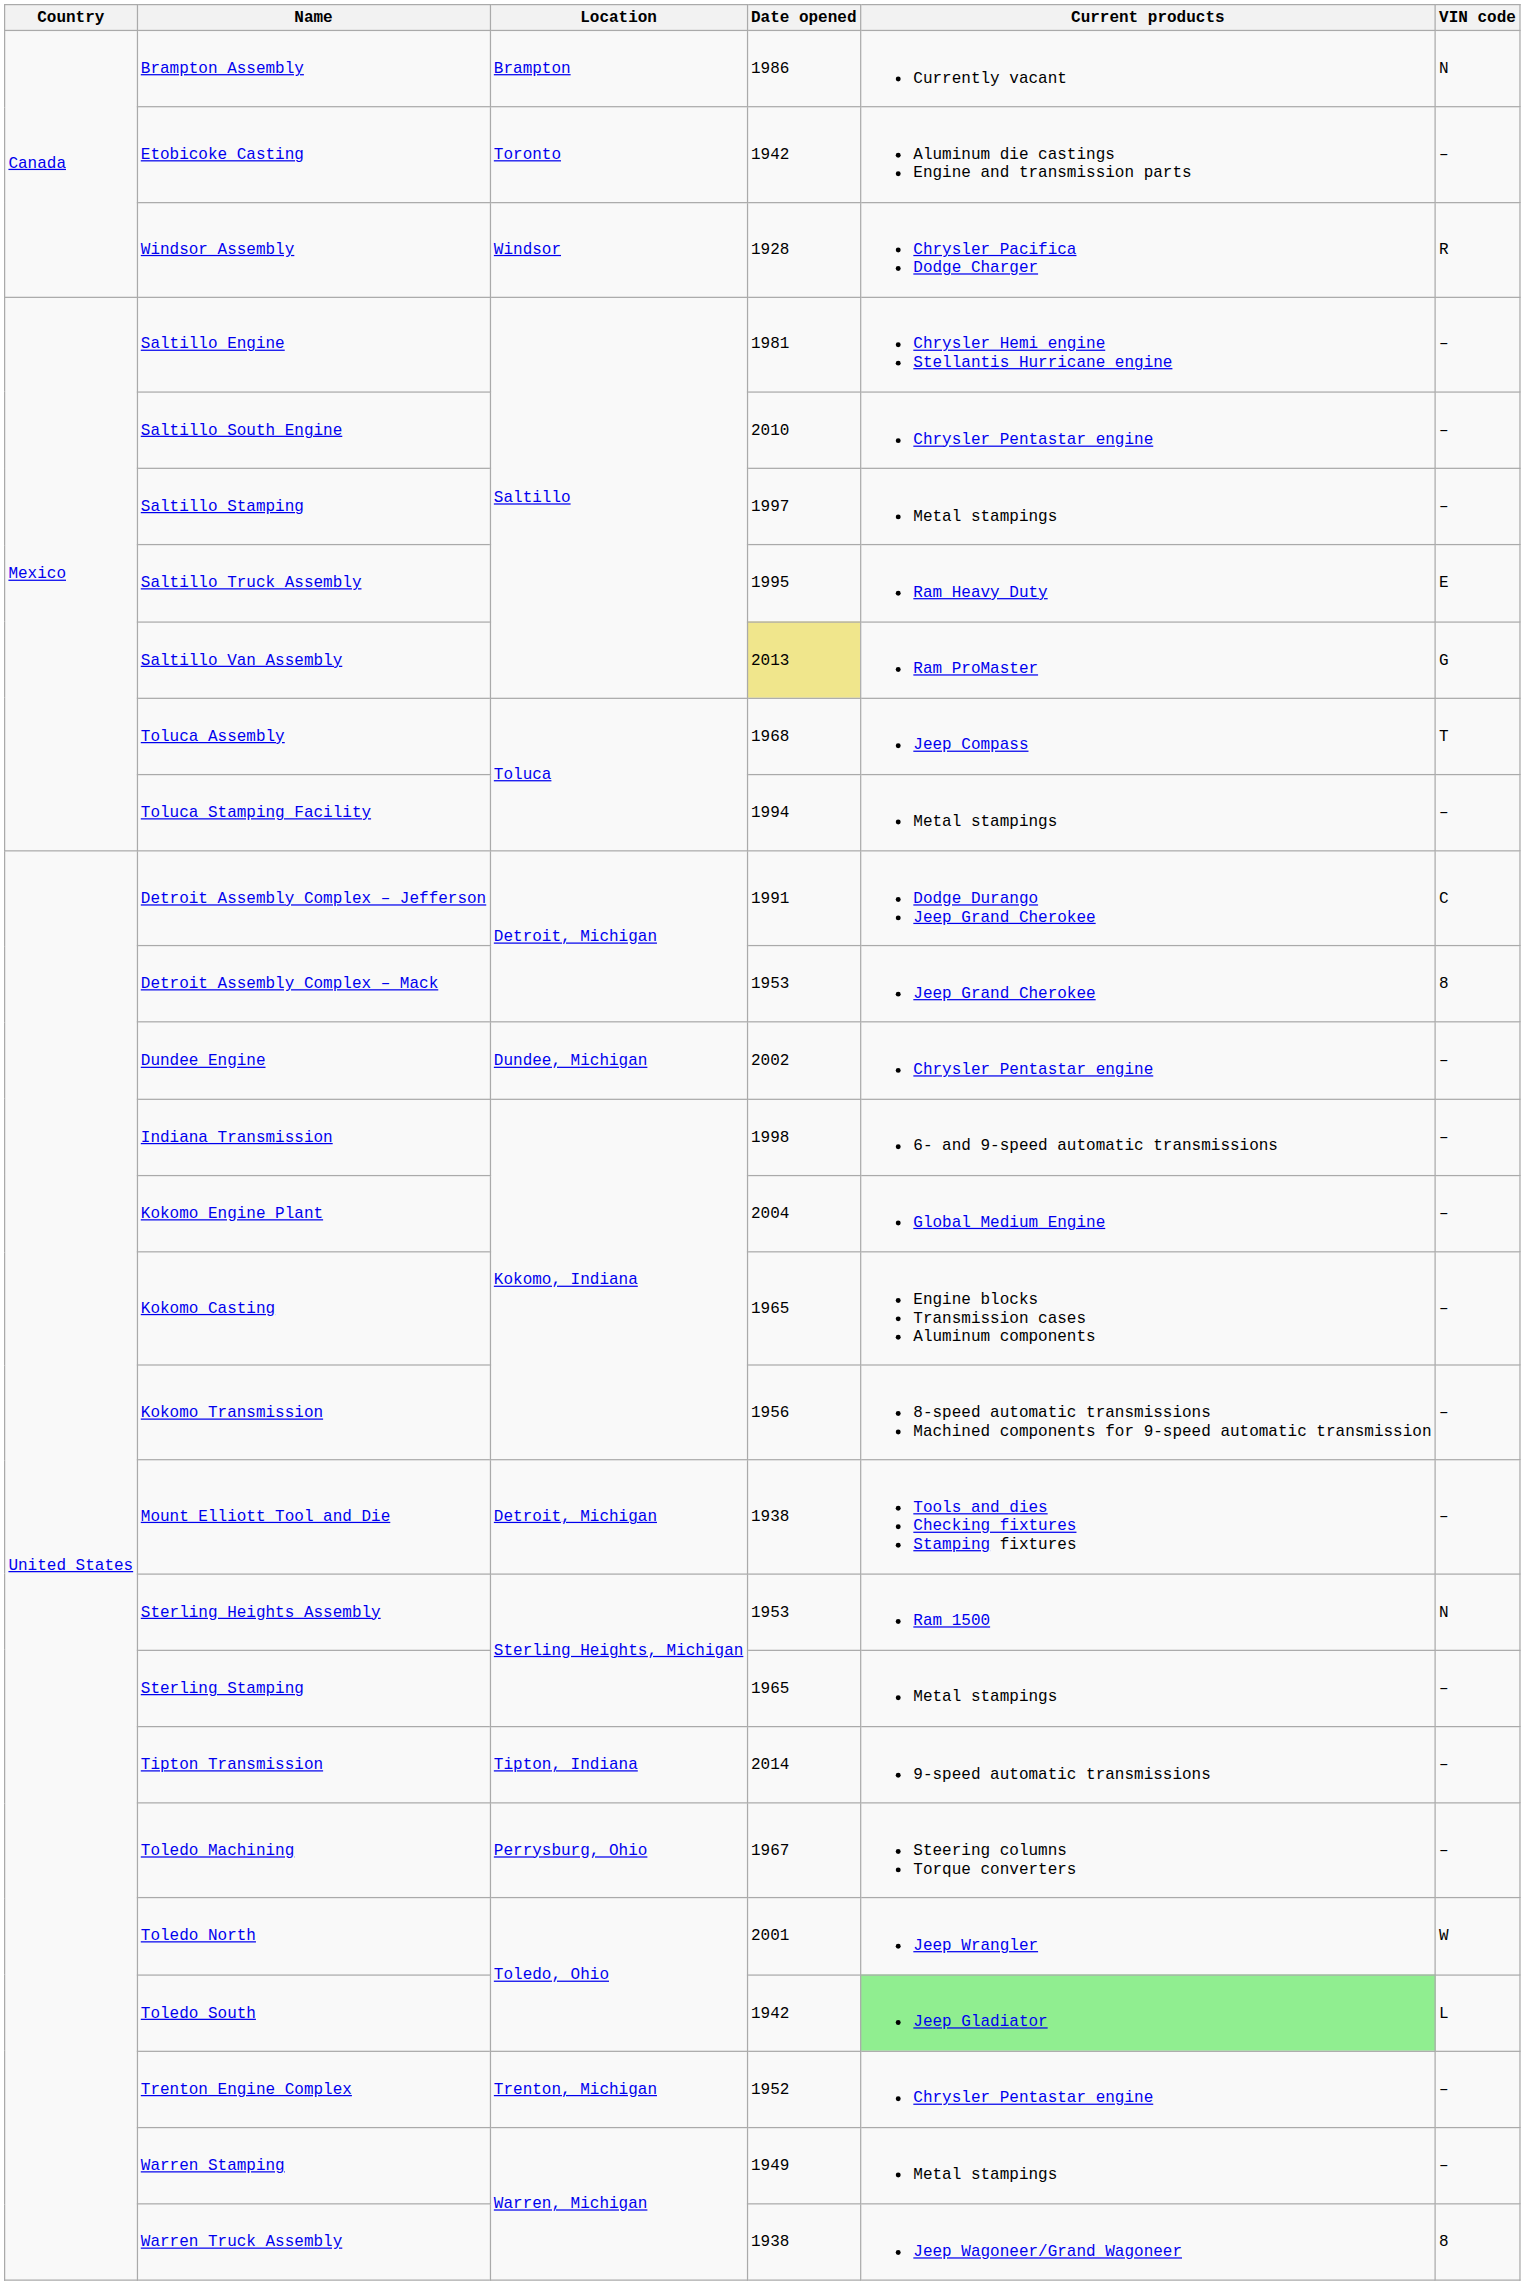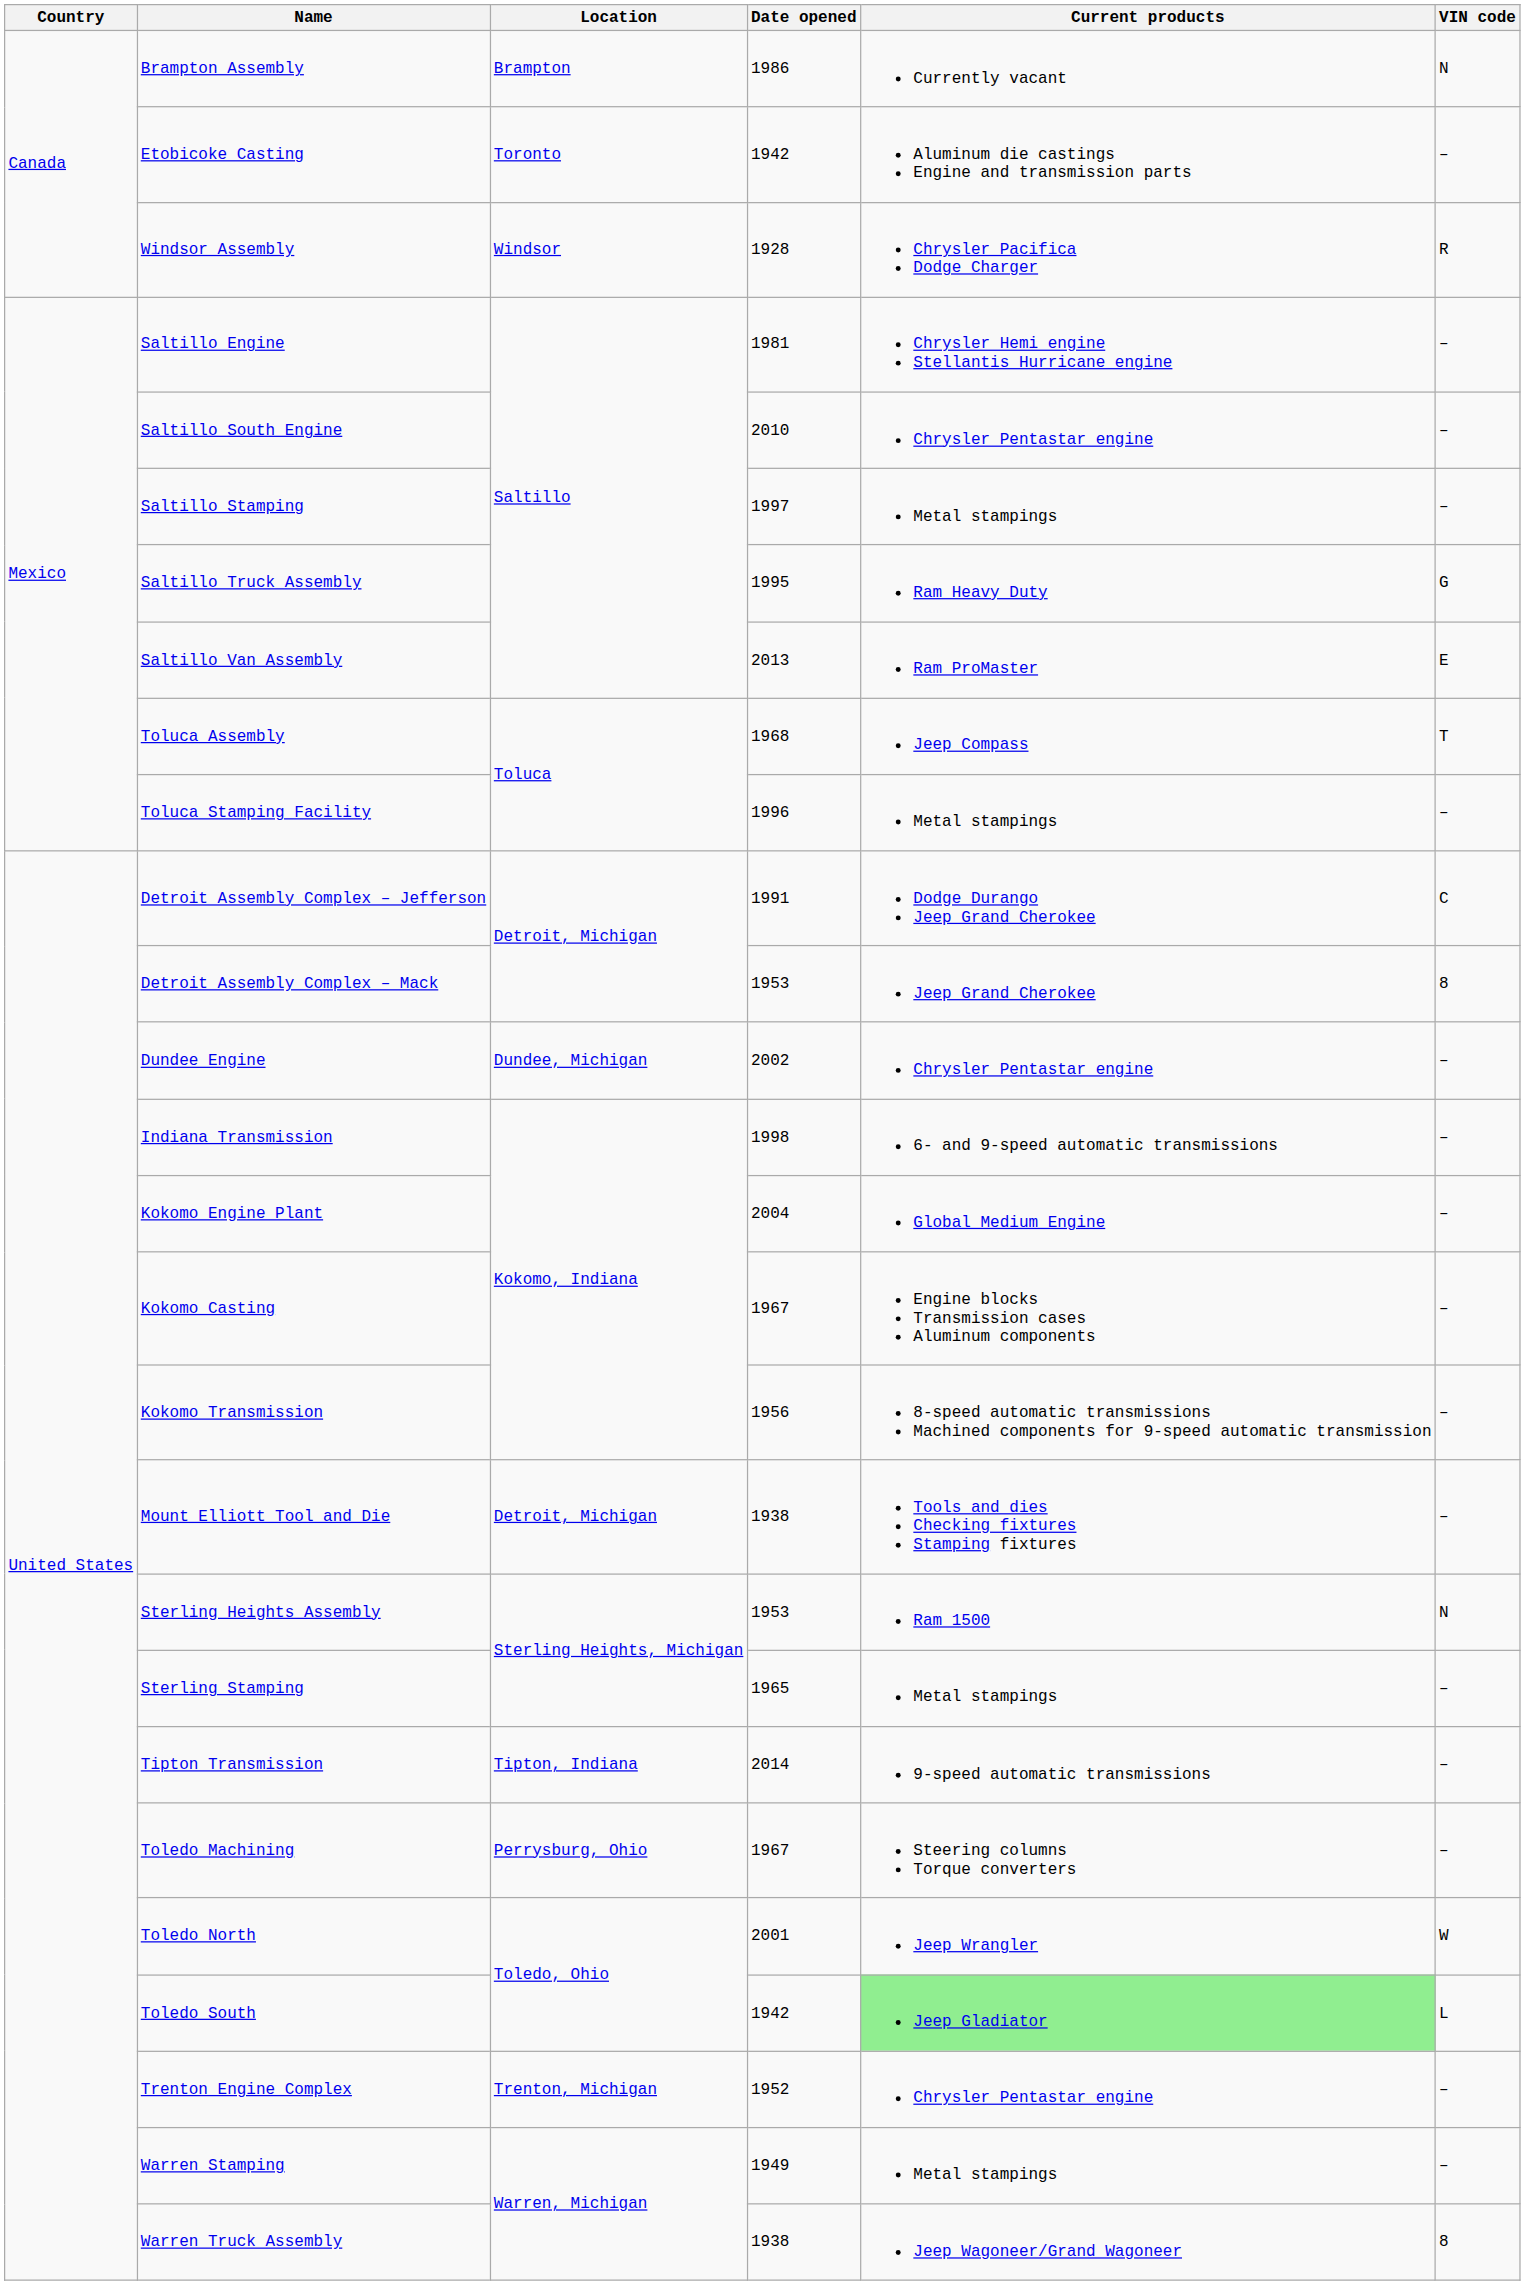 <table class="wikitable sortable sticky-header">
 <tr>
 <th>Country</th>
 <th>Name</th>
 <th>Location</th>
 <th>Date opened</th>
 <th>Current products</th>
 <th>VIN code</th>
 </tr>
 <tr>
 <td rowspan="3"><a href='#'>Canada</a></td>
 <td><a href='#'>Brampton Assembly</a></td>
 <td><a href='#'>Brampton</a></td>
 <td>1986</td>
 <td><br><ul><li>Currently vacant</li></ul></td>
 <td><code>N</code></td>
 </tr>
 <tr>
 <td><a href='#'>Etobicoke Casting</a></td>
 <td><a href='#'>Toronto</a></td>
 <td>1942</td>
 <td><br><ul><li>Aluminum die castings</li><li>Engine and transmission parts</li></ul></td>
 <td>–</td>
 </tr>
 <tr>
 <td><a href='#'>Windsor Assembly</a></td>
 <td><a href='#'>Windsor</a></td>
 <td>1928</td>
 <td><br><ul><li><a href='#'>Chrysler Pacifica</a></li><li><a href='#'>Dodge Charger</a></li></ul></td>
 <td><code>R</code></td>
 </tr>
 <tr>
 <td rowspan="7"><a href='#'>Mexico</a></td>
 <td><a href='#'>Saltillo Engine</a></td>
 <td rowspan="5"><a href='#'>Saltillo</a></td>
 <td>1981</td>
 <td><br><ul><li><a href='#'>Chrysler Hemi engine</a></li><li><a href='#'>Stellantis Hurricane engine</a></li></ul></td>
 <td>–</td>
 </tr>
 <tr>
 <td><a href='#'>Saltillo South Engine</a></td>
 <td>2010</td>
 <td><br><ul><li><a href='#'>Chrysler Pentastar engine</a></li></ul></td>
 <td>–</td>
 </tr>
 <tr>
 <td><a href='#'>Saltillo Stamping</a></td>
 <td>1997</td>
 <td><br><ul><li>Metal stampings</li></ul></td>
 <td>–</td>
 </tr>
 <tr>
 <td><a href='#'>Saltillo Truck Assembly</a></td>
 <td>1995</td>
 <td><br><ul><li><a href='#'>Ram Heavy Duty</a></li></ul></td>
-<td><code>E</code></td>
+<td><code>G</code></td>
 </tr>
 <tr>
 <td><a href='#'>Saltillo Van Assembly</a></td>
-<td style="background: khaki;">2013</td>
+<td>2013</td>
 <td><br><ul><li><a href='#'>Ram ProMaster</a></li></ul></td>
-<td><code>G</code></td>
+<td><code>E</code></td>
 </tr>
 <tr>
 <td><a href='#'>Toluca Assembly</a></td>
 <td rowspan="2"><a href='#'>Toluca</a></td>
 <td>1968</td>
 <td><br><ul><li><a href='#'>Jeep Compass</a></li></ul></td>
 <td><code>T</code></td>
 </tr>
 <tr>
 <td><a href='#'>Toluca Stamping Facility</a></td>
-<td>1994</td>
+<td>1996</td>
 <td><br><ul><li>Metal stampings</li></ul></td>
 <td>–</td>
 </tr>
 <tr>
 <td rowspan="17"><a href='#'>United States</a></td>
 <td><a href='#'>Detroit Assembly Complex – Jefferson</a></td>
 <td rowspan="2"><a href='#'>Detroit, Michigan</a></td>
 <td>1991</td>
 <td><br><ul><li><a href='#'>Dodge Durango</a></li><li><a href='#'>Jeep Grand Cherokee</a></li></ul></td>
 <td><code>C</code></td>
 </tr>
 <tr>
 <td><a href='#'>Detroit Assembly Complex – Mack</a></td>
 <td>1953</td>
 <td><br><ul><li><a href='#'>Jeep Grand Cherokee</a></li></ul></td>
 <td><code>8</code></td>
 </tr>
 <tr>
 <td><a href='#'>Dundee Engine</a></td>
 <td><a href='#'>Dundee, Michigan</a></td>
 <td>2002</td>
 <td><br><ul><li><a href='#'>Chrysler Pentastar engine</a></li></ul></td>
 <td>–</td>
 </tr>
 <tr>
 <td><a href='#'>Indiana Transmission</a></td>
 <td rowspan="4"><a href='#'>Kokomo, Indiana</a></td>
 <td>1998</td>
 <td><br><ul><li>6- and 9-speed automatic transmissions</li></ul></td>
 <td>–</td>
 </tr>
 <tr>
 <td><a href='#'>Kokomo Engine Plant</a></td>
 <td>2004</td>
 <td><br><ul><li><a href='#'>Global Medium Engine</a></li></ul></td>
 <td>–</td>
 </tr>
 <tr>
 <td><a href='#'>Kokomo Casting</a></td>
-<td>1965</td>
+<td>1967</td>
 <td><br><ul><li>Engine blocks</li><li>Transmission cases</li><li>Aluminum components</li></ul></td>
 <td>–</td>
 </tr>
 <tr>
 <td><a href='#'>Kokomo Transmission</a></td>
 <td>1956</td>
 <td><br><ul><li>8-speed automatic transmissions</li><li>Machined components for 9-speed automatic transmission</li></ul></td>
 <td>–</td>
 </tr>
 <tr>
 <td><a href='#'>Mount Elliott Tool and Die</a></td>
 <td><a href='#'>Detroit, Michigan</a></td>
 <td>1938</td>
 <td><br><ul><li><a href='#'>Tools and dies</a></li><li><a href='#'>Checking fixtures</a></li><li><a href='#'>Stamping</a> fixtures</li></ul></td>
 <td>–</td>
 </tr>
 <tr>
 <td><a href='#'>Sterling Heights Assembly</a></td>
 <td rowspan="2"><a href='#'>Sterling Heights, Michigan</a></td>
 <td>1953</td>
 <td><br><ul><li><a href='#'>Ram 1500</a></li></ul></td>
 <td><code>N</code></td>
 </tr>
 <tr>
 <td><a href='#'>Sterling Stamping</a></td>
 <td>1965</td>
 <td><br><ul><li>Metal stampings</li></ul></td>
 <td>–</td>
 </tr>
 <tr>
 <td><a href='#'>Tipton Transmission</a></td>
 <td><a href='#'>Tipton, Indiana</a></td>
 <td>2014</td>
 <td><br><ul><li>9-speed automatic transmissions</li></ul></td>
 <td>–</td>
 </tr>
 <tr>
 <td><a href='#'>Toledo Machining</a></td>
 <td><a href='#'>Perrysburg, Ohio</a></td>
 <td>1967</td>
 <td><br><ul><li>Steering columns</li><li>Torque converters</li></ul></td>
 <td>–</td>
 </tr>
 <tr>
 <td><a href='#'>Toledo North</a></td>
 <td rowspan="2"><a href='#'>Toledo, Ohio</a></td>
 <td>2001</td>
 <td><br><ul><li><a href='#'>Jeep Wrangler</a></li></ul></td>
 <td><code>W</code></td>
 </tr>
 <tr>
 <td><a href='#'>Toledo South</a></td>
 <td>1942</td>
 <td style="background: lightgreen;"><br><ul><li><a href='#'>Jeep Gladiator</a></li></ul></td>
 <td><code>L</code></td>
 </tr>
 <tr>
 <td><a href='#'>Trenton Engine Complex</a></td>
 <td><a href='#'>Trenton, Michigan</a></td>
 <td>1952</td>
 <td><br><ul><li><a href='#'>Chrysler Pentastar engine</a></li></ul></td>
 <td>–</td>
 </tr>
 <tr>
 <td><a href='#'>Warren Stamping</a></td>
 <td rowspan="2"><a href='#'>Warren, Michigan</a></td>
 <td>1949</td>
 <td><br><ul><li>Metal stampings</li></ul></td>
 <td>–</td>
 </tr>
 <tr>
 <td><a href='#'>Warren Truck Assembly</a></td>
 <td>1938</td>
 <td><br><ul><li><a href='#'>Jeep Wagoneer/Grand Wagoneer</a></li></ul></td>
 <td><code>8</code></td>
 </tr>
 </table>
